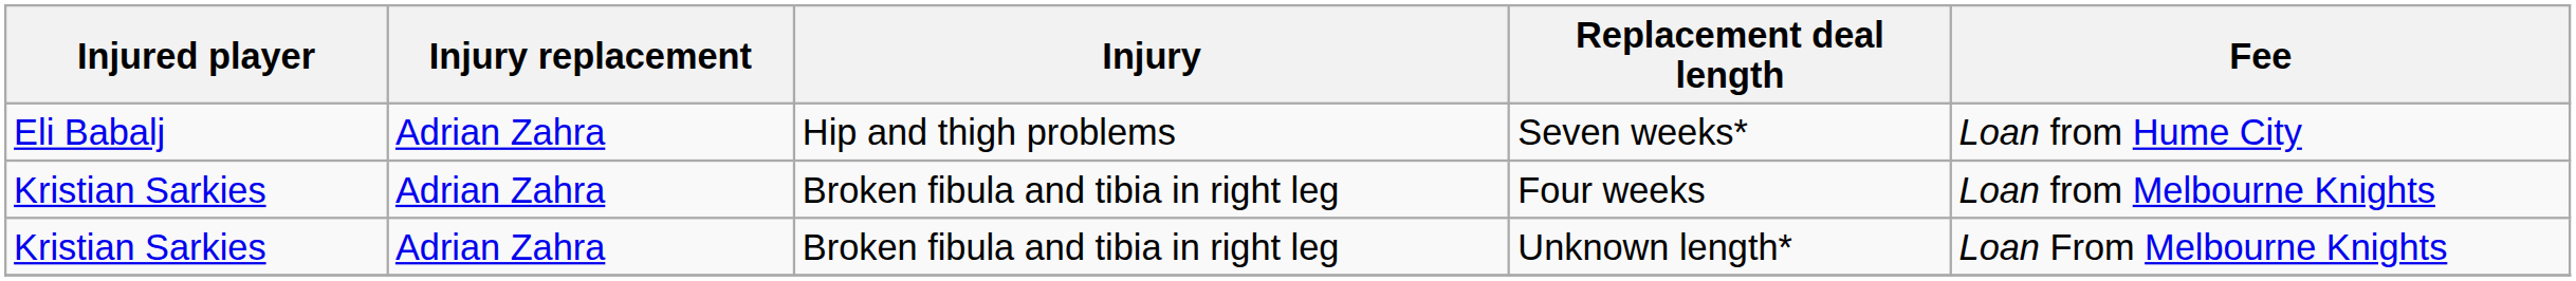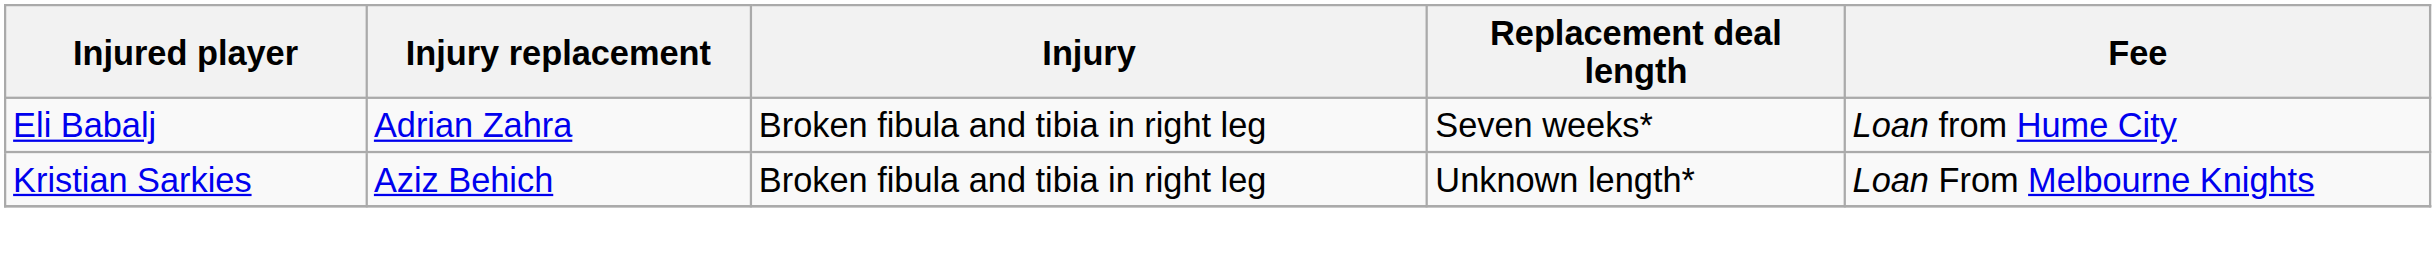 <table class="wikitable" style="text-align:center; font-size:95%; width:85%; text-align:left">
 <tr>
 <th width=8%>Injured player</th>
 <th width=8%>Injury replacement</th>
 <th width=15%>Injury</th>
 <th width=9%>Replacement deal length</th>
 <th width=13%>Fee</th>
 </tr>
 <tr>
 <td> <a href='#'>Eli Babalj</a></td>
 <td> <a href='#'>Adrian Zahra</a></td>
-<td>Hip and thigh problems</td>
+<td>Broken fibula and tibia in right leg</td>
 <td>Seven weeks*</td>
 <td><em>Loan</em> from <a href='#'>Hume City</a></td>
 </tr>
 <tr>
 <td> <a href='#'>Kristian Sarkies</a></td>
-<td> <a href='#'>Adrian Zahra</a></td>
-<td>Broken fibula and tibia in right leg</td>
-<td>Four weeks</td>
-<td><em>Loan</em> from <a href='#'>Melbourne Knights</a></td>
-</tr>
-<tr>
-<td> <a href='#'>Kristian Sarkies</a></td>
-<td> <a href='#'>Adrian Zahra</a></td>
+<td> <a href='#'>Aziz Behich</a></td>
 <td>Broken fibula and tibia in right leg</td>
 <td>Unknown length*</td>
 <td><em>Loan</em> From <a href='#'>Melbourne Knights</a></td>
 </tr>
 <tr>
 </tr>
 </table>
